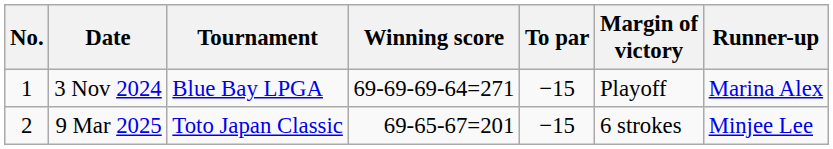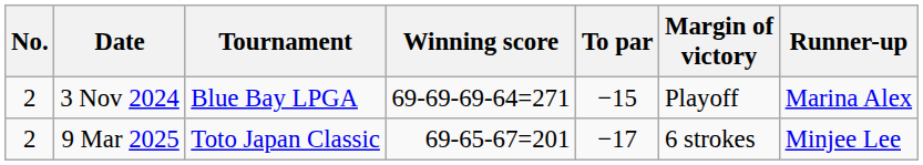 <table class="wikitable" style="font-size:95%;">
 <tr>
 <th>No.</th>
 <th>Date</th>
 <th>Tournament</th>
 <th>Winning score</th>
 <th>To par</th>
 <th>Margin of<br>victory</th>
 <th>Runner-up</th>
 </tr>
 <tr>
-<td align=center>1</td>
+<td align=center>2</td>
 <td align=right>3 Nov <a href='#'>2024</a></td>
 <td><a href='#'>Blue Bay LPGA</a></td>
 <td align=right>69-69-69-64=271</td>
 <td align=center>−15</td>
 <td>Playoff</td>
 <td> <a href='#'>Marina Alex</a></td>
 </tr>
 <tr>
 <td align=center>2</td>
 <td align=right>9 Mar <a href='#'>2025</a></td>
 <td><a href='#'>Toto Japan Classic</a></td>
 <td align=right>69-65-67=201</td>
-<td align=center>−15</td>
+<td align=center>−17</td>
 <td>6 strokes</td>
 <td> <a href='#'>Minjee Lee</a></td>
 </tr>
 </table>
